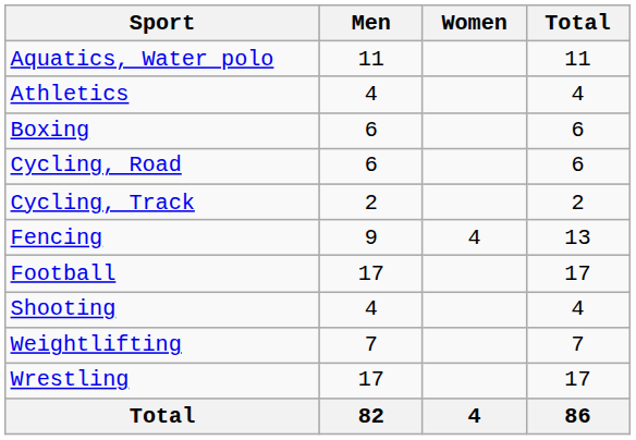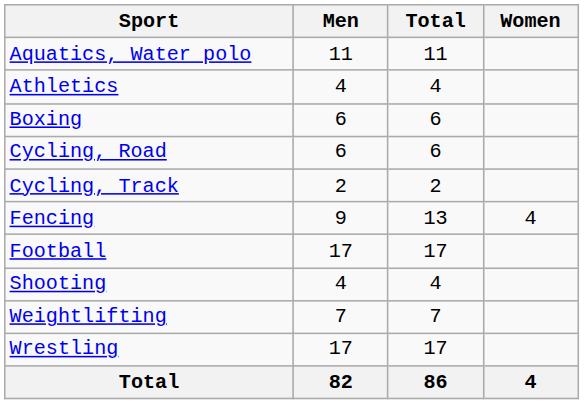 <table class="wikitable sortable" style="text-align:center;">
 <tr>
 <th width=180>Sport</th>
 <th width=55>Men</th>
+<th width=55>Total</th>
 <th width=55>Women</th>
-<th width=55>Total</th>
 </tr>
 <tr>
 <td align=left><a href='#'>Aquatics, Water polo</a></td>
 <td>11</td>
+<td>11</td>
 <td></td>
-<td>11</td>
 </tr>
 <tr>
 <td align=left><a href='#'>Athletics</a></td>
 <td>4</td>
+<td>4</td>
 <td></td>
-<td>4</td>
 </tr>
 <tr>
 <td align=left><a href='#'>Boxing</a></td>
 <td>6</td>
+<td>6</td>
 <td></td>
-<td>6</td>
 </tr>
 <tr>
 <td align=left><a href='#'>Cycling, Road</a></td>
 <td>6</td>
+<td>6</td>
 <td></td>
-<td>6</td>
 </tr>
 <tr>
 <td align=left><a href='#'>Cycling, Track</a></td>
 <td>2</td>
+<td>2</td>
 <td></td>
-<td>2</td>
 </tr>
 <tr>
 <td align=left><a href='#'>Fencing</a></td>
 <td>9</td>
+<td>13</td>
 <td>4</td>
-<td>13</td>
 </tr>
 <tr>
 <td align=left><a href='#'>Football</a></td>
 <td>17</td>
+<td>17</td>
 <td></td>
-<td>17</td>
 </tr>
 <tr>
 <td align=left><a href='#'>Shooting</a></td>
 <td>4</td>
+<td>4</td>
 <td></td>
-<td>4</td>
 </tr>
 <tr>
 <td align=left><a href='#'>Weightlifting</a></td>
 <td>7</td>
+<td>7</td>
 <td></td>
-<td>7</td>
 </tr>
 <tr>
 <td align=left><a href='#'>Wrestling</a></td>
 <td>17</td>
+<td>17</td>
 <td></td>
-<td>17</td>
 </tr>
 <tr class="sortbottom">
 <th>Total</th>
 <th>82</th>
+<th>86</th>
 <th>4</th>
-<th>86</th>
 </tr>
 </table>
